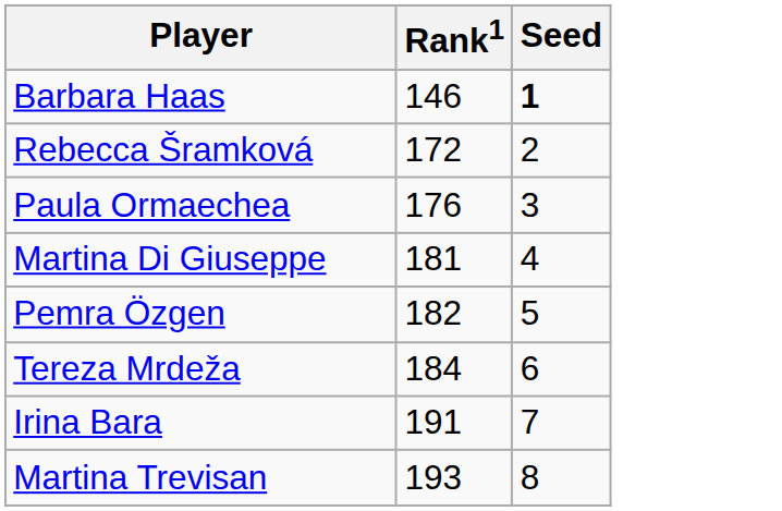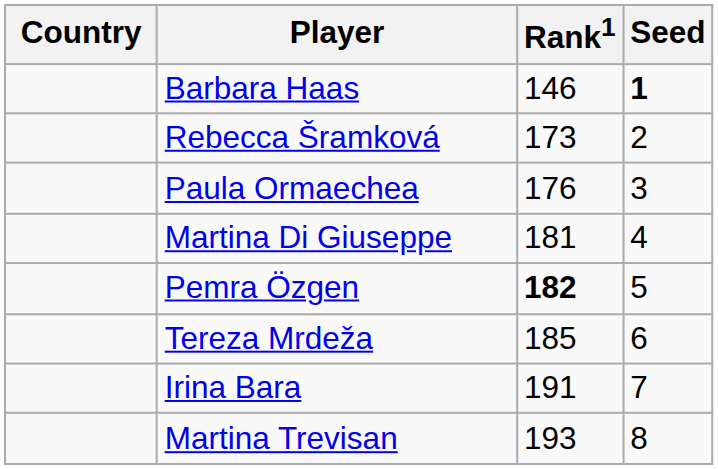 <table class="sortable wikitable">
 <tr>
+<th width="70">Country</th>
 <th width="175">Player</th>
 <th>Rank<sup>1</sup></th>
 <th>Seed</th>
 </tr>
 <tr>
+<td></td>
 <td><a href='#'>Barbara Haas</a></td>
 <td>146</td>
 <td><strong>1</strong></td>
 </tr>
 <tr>
+<td></td>
 <td><a href='#'>Rebecca Šramková</a></td>
-<td>172</td>
+<td>173</td>
 <td>2</td>
 </tr>
 <tr>
+<td></td>
 <td><a href='#'>Paula Ormaechea</a></td>
 <td>176</td>
 <td>3</td>
 </tr>
 <tr>
+<td></td>
 <td><a href='#'>Martina Di Giuseppe</a></td>
 <td>181</td>
 <td>4</td>
 </tr>
 <tr>
+<td></td>
 <td><a href='#'>Pemra Özgen</a></td>
-<td>182</td>
+<td><strong>182</strong></td>
 <td>5</td>
 </tr>
 <tr>
+<td></td>
 <td><a href='#'>Tereza Mrdeža</a></td>
-<td>184</td>
+<td>185</td>
 <td>6</td>
 </tr>
 <tr>
+<td></td>
 <td><a href='#'>Irina Bara</a></td>
 <td>191</td>
 <td>7</td>
 </tr>
 <tr>
+<td></td>
 <td><a href='#'>Martina Trevisan</a></td>
 <td>193</td>
 <td>8</td>
 </tr>
 </table>
